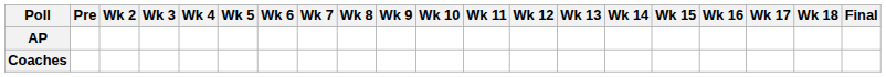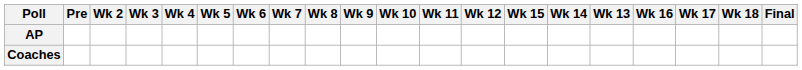 <table class="wikitable" style="white-space:nowrap;">
 <tr>
 <th>Poll</th>
 <th>Pre</th>
 <th>Wk 2</th>
 <th>Wk 3</th>
 <th>Wk 4</th>
 <th>Wk 5</th>
 <th>Wk 6</th>
 <th>Wk 7</th>
 <th>Wk 8</th>
 <th>Wk 9</th>
 <th>Wk 10</th>
 <th>Wk 11</th>
 <th>Wk 12</th>
+<th>Wk 15</th>
+<th>Wk 14</th>
 <th>Wk 13</th>
-<th>Wk 14</th>
-<th>Wk 15</th>
 <th>Wk 16</th>
 <th>Wk 17</th>
 <th>Wk 18</th>
 <th>Final</th>
 </tr>
 <tr style="text-align:center;">
 <th>AP </th>
 <td style="background:#FFF;"></td>
 <td style="background:#FFF;"></td>
 <td style="background:#FFF;"></td>
 <td style="background:#FFF;"></td>
 <td style="background:#FFF;"></td>
 <td style="background:#FFF;"></td>
 <td style="background:#FFF;"></td>
 <td style="background:#FFF;"></td>
 <td style="background:#FFF;"></td>
 <td style="background:#FFF;"></td>
 <td style="background:#FFF;"></td>
 <td style="background:#FFF;"></td>
 <td style="background:#FFF;"></td>
 <td style="background:#FFF;"></td>
 <td style="background:#FFF;"></td>
 <td style="background:#FFF;"></td>
 <td style="background:#FFF;"></td>
 <td style="background:#FFF;"></td>
 <td style="background:#FFF;"></td>
 </tr>
 <tr style="text-align:center;">
 <th>Coaches </th>
 <td style="background:#FFF;"></td>
 <td style="background:#FFF;"></td>
 <td style="background:#FFF;"></td>
 <td style="background:#FFF;"></td>
 <td style="background:#FFF;"></td>
 <td style="background:#FFF;"></td>
 <td style="background:#FFF;"></td>
 <td style="background:#FFF;"></td>
 <td style="background:#FFF;"></td>
 <td style="background:#FFF;"></td>
 <td style="background:#FFF;"></td>
 <td style="background:#FFF;"></td>
 <td style="background:#FFF;"></td>
 <td style="background:#FFF;"></td>
 <td style="background:#FFF;"></td>
 <td style="background:#FFF;"></td>
 <td style="background:#FFF;"></td>
 <td style="background:#FFF;"></td>
 <td style="background:#FFF;"> </td>
 </tr>
 </table>
